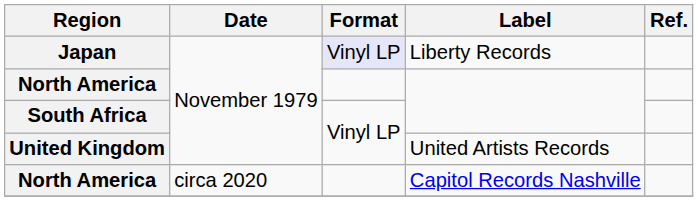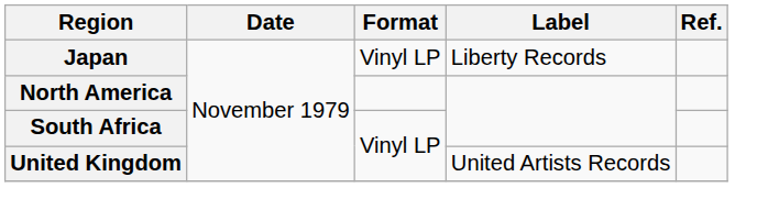 <table class="wikitable plainrowheaders">
 <tr>
 <th scope="col">Region</th>
 <th scope="col">Date</th>
 <th scope="col">Format</th>
 <th scope="col">Label</th>
 <th scope="col">Ref.</th>
 </tr>
 <tr>
 <th scope="row">Japan</th>
 <td rowspan="4">November 1979</td>
-<td style="background: lavender;">Vinyl LP</td>
+<td>Vinyl LP</td>
 <td>Liberty Records</td>
 <td></td>
 </tr>
 <tr>
 <th scope="row">North America</th>
 <td></td>
 <td rowspan="2"></td>
 <td></td>
 </tr>
 <tr>
 <th scope="row">South Africa</th>
 <td rowspan="2">Vinyl LP</td>
 <td></td>
 </tr>
 <tr>
 <th scope="row">United Kingdom</th>
 <td>United Artists Records</td>
 <td></td>
 </tr>
 <tr>
-<th scope="row">North America</th>
-<td>circa 2020</td>
-<td></td>
-<td><a href='#'>Capitol Records Nashville</a></td>
-<td></td>
-</tr>
-<tr>
 </tr>
 </table>
